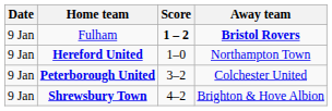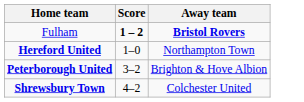 <table class="wikitable" style="text-align: center">
 <tr>
-<th>Date</th>
 <th>Home team</th>
 <th>Score</th>
 <th>Away team</th>
 </tr>
 <tr>
-<td>9 Jan</td>
 <td><a href='#'>Fulham</a></td>
 <td><strong>1 – 2</strong></td>
 <td><strong><a href='#'>Bristol Rovers</a></strong></td>
 </tr>
 <tr>
-<td>9 Jan</td>
 <td><strong><a href='#'>Hereford United</a></strong></td>
 <td>1–0</td>
 <td><a href='#'>Northampton Town</a></td>
 </tr>
 <tr>
-<td>9 Jan</td>
 <td><strong><a href='#'>Peterborough United</a></strong></td>
 <td>3–2</td>
+<td><a href='#'>Brighton & Hove Albion</a></td>
+</tr>
+<tr>
+<td><strong><a href='#'>Shrewsbury Town</a></strong></td>
+<td>4–2</td>
 <td><a href='#'>Colchester United</a></td>
 </tr>
-<tr>
-<td>9 Jan</td>
-<td><strong><a href='#'>Shrewsbury Town</a></strong></td>
-<td>4–2</td>
-<td><a href='#'>Brighton & Hove Albion</a></td>
-</tr>
 </table>
